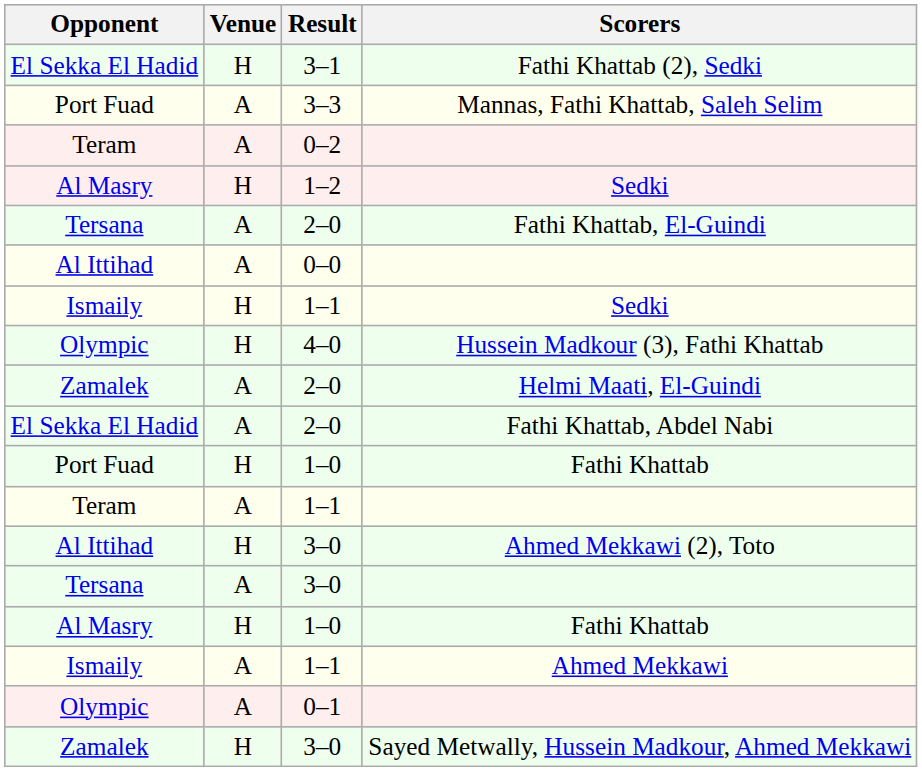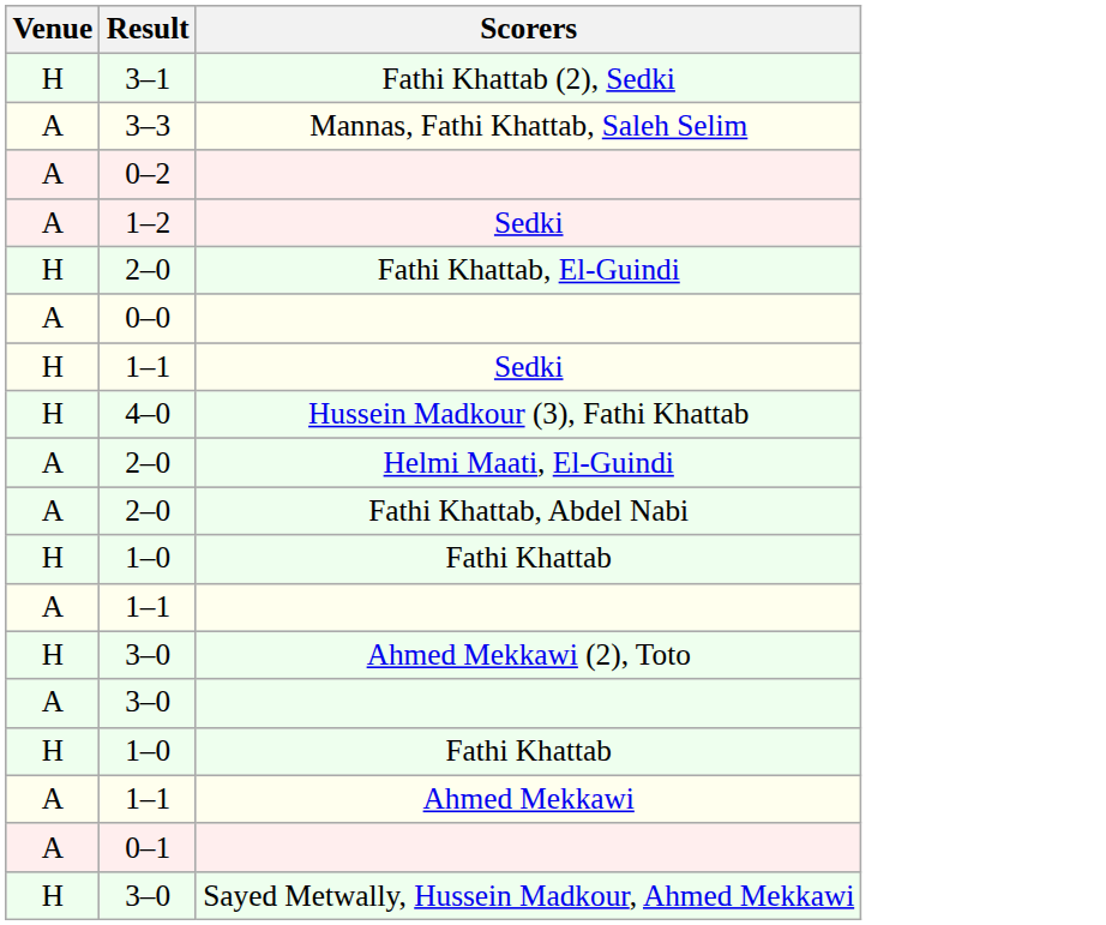 <table class="wikitable sortable" style="font-size:100%; text-align:center">
 <tr>
-<th>Opponent</th>
 <th>Venue</th>
 <th>Result</th>
 <th>Scorers</th>
 </tr>
 <tr bgcolor = "#EEFFEE">
-<td><a href='#'>El Sekka El Hadid</a></td>
 <td>H</td>
 <td>3–1</td>
 <td>Fathi Khattab (2), <a href='#'>Sedki</a></td>
 </tr>
 <tr bgcolor = "#FFFFEE">
-<td>Port Fuad</td>
 <td>A</td>
 <td>3–3</td>
 <td>Mannas, Fathi Khattab, <a href='#'>Saleh Selim</a></td>
 </tr>
 <tr bgcolor = "#FFEEEE">
-<td>Teram</td>
 <td>A</td>
 <td>0–2</td>
 <td></td>
 </tr>
 <tr bgcolor = "#FFEEEE">
-<td><a href='#'>Al Masry</a></td>
-<td>H</td>
+<td>A</td>
 <td>1–2</td>
 <td><a href='#'>Sedki</a></td>
 </tr>
 <tr bgcolor = "#EEFFEE">
-<td><a href='#'>Tersana</a></td>
-<td>A</td>
+<td>H</td>
 <td>2–0</td>
 <td>Fathi Khattab, <a href='#'>El-Guindi</a></td>
 </tr>
 <tr bgcolor = "#FFFFEE">
-<td><a href='#'>Al Ittihad</a></td>
 <td>A</td>
 <td>0–0</td>
 <td></td>
 </tr>
 <tr bgcolor = "#FFFFEE">
-<td><a href='#'>Ismaily</a></td>
 <td>H</td>
 <td>1–1</td>
 <td><a href='#'>Sedki</a></td>
 </tr>
 <tr bgcolor = "#EEFFEE">
-<td><a href='#'>Olympic</a></td>
 <td>H</td>
 <td>4–0</td>
 <td><a href='#'>Hussein Madkour</a> (3), Fathi Khattab</td>
 </tr>
 <tr bgcolor = "#EEFFEE">
-<td><a href='#'>Zamalek</a></td>
 <td>A</td>
 <td>2–0</td>
 <td><a href='#'>Helmi Maati</a>, <a href='#'>El-Guindi</a></td>
 </tr>
 <tr bgcolor = "#EEFFEE">
-<td><a href='#'>El Sekka El Hadid</a></td>
 <td>A</td>
 <td>2–0</td>
 <td>Fathi Khattab, Abdel Nabi</td>
 </tr>
 <tr bgcolor = "#EEFFEE">
-<td>Port Fuad</td>
 <td>H</td>
 <td>1–0</td>
 <td>Fathi Khattab</td>
 </tr>
 <tr bgcolor = "#FFFFEE">
-<td>Teram</td>
 <td>A</td>
 <td>1–1</td>
 <td></td>
 </tr>
 <tr bgcolor = "#EEFFEE">
-<td><a href='#'>Al Ittihad</a></td>
 <td>H</td>
 <td>3–0</td>
 <td><a href='#'>Ahmed Mekkawi</a> (2), Toto</td>
 </tr>
 <tr bgcolor = "#EEFFEE">
-<td><a href='#'>Tersana</a></td>
 <td>A</td>
 <td>3–0</td>
 <td></td>
 </tr>
 <tr bgcolor = "#EEFFEE">
-<td><a href='#'>Al Masry</a></td>
 <td>H</td>
 <td>1–0</td>
 <td>Fathi Khattab</td>
 </tr>
 <tr bgcolor = "#FFFFEE">
-<td><a href='#'>Ismaily</a></td>
 <td>A</td>
 <td>1–1</td>
 <td><a href='#'>Ahmed Mekkawi</a></td>
 </tr>
 <tr bgcolor = "#FFEEEE">
-<td><a href='#'>Olympic</a></td>
 <td>A</td>
 <td>0–1</td>
 <td></td>
 </tr>
 <tr bgcolor = "#EEFFEE">
-<td><a href='#'>Zamalek</a></td>
 <td>H</td>
 <td>3–0</td>
 <td>Sayed Metwally, <a href='#'>Hussein Madkour</a>, <a href='#'>Ahmed Mekkawi</a></td>
 </tr>
 </table>
